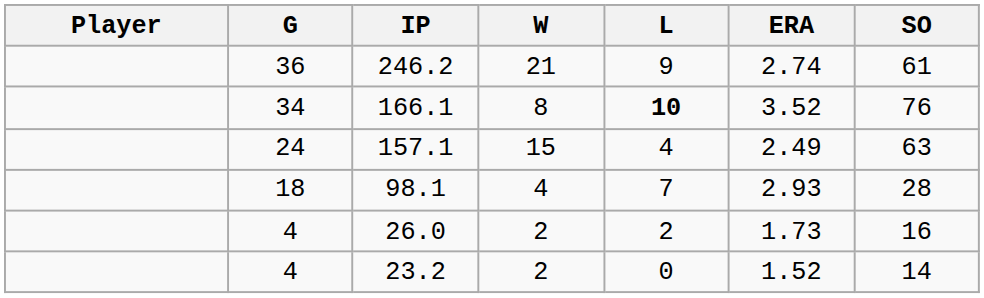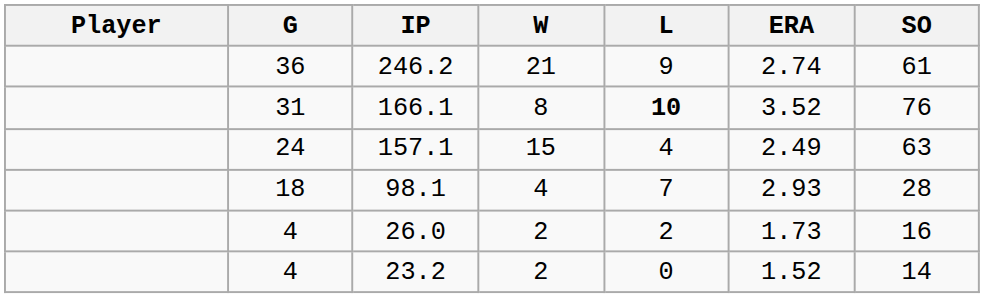 <table class="wikitable sortable">
 <tr>
 <th bgcolor="#DDDDFF" width="16%">Player</th>
 <th bgcolor="#DDDDFF" width="9%">G</th>
 <th bgcolor="#DDDDFF" width="9%">IP</th>
 <th bgcolor="#DDDDFF" width="9%">W</th>
 <th bgcolor="#DDDDFF" width="9%">L</th>
 <th bgcolor="#DDDDFF" width="9%">ERA</th>
 <th bgcolor="#DDDDFF" width="9%">SO</th>
 </tr>
 <tr align="center">
 <td></td>
 <td>36</td>
 <td>246.2</td>
 <td>21</td>
 <td>9</td>
 <td>2.74</td>
 <td>61</td>
 </tr>
 <tr align="center">
 <td></td>
-<td>34</td>
+<td>31</td>
 <td>166.1</td>
 <td>8</td>
 <td><strong>10</strong></td>
 <td>3.52</td>
 <td>76</td>
 </tr>
 <tr align="center">
 <td></td>
 <td>24</td>
 <td>157.1</td>
 <td>15</td>
 <td>4</td>
 <td>2.49</td>
 <td>63</td>
 </tr>
 <tr align="center">
 <td></td>
 <td>18</td>
 <td>98.1</td>
 <td>4</td>
 <td>7</td>
 <td>2.93</td>
 <td>28</td>
 </tr>
 <tr align="center">
 <td></td>
 <td>4</td>
 <td>26.0</td>
 <td>2</td>
 <td>2</td>
 <td>1.73</td>
 <td>16</td>
 </tr>
 <tr align="center">
 <td></td>
 <td>4</td>
 <td>23.2</td>
 <td>2</td>
 <td>0</td>
 <td>1.52</td>
 <td>14</td>
 </tr>
 </table>
